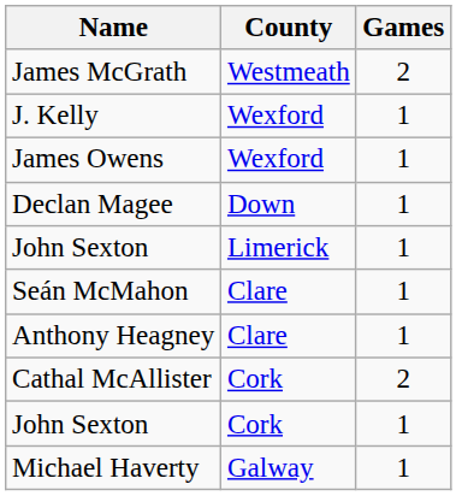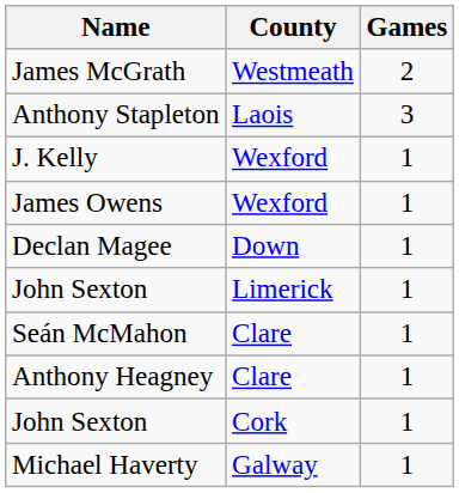 <table class="wikitable sortable">
 <tr>
 <th>Name</th>
 <th>County</th>
 <th>Games</th>
 </tr>
 <tr>
 <td>James McGrath</td>
 <td><a href='#'>Westmeath</a></td>
 <td align="center">2</td>
+</tr>
+<tr>
+<td>Anthony Stapleton</td>
+<td><a href='#'>Laois</a></td>
+<td align="center">3</td>
 </tr>
 <tr>
 <td>J. Kelly</td>
 <td><a href='#'>Wexford</a></td>
 <td align="center">1</td>
 </tr>
 <tr>
 <td>James Owens</td>
 <td><a href='#'>Wexford</a></td>
 <td align="center">1</td>
 </tr>
 <tr>
 <td>Declan Magee</td>
 <td><a href='#'>Down</a></td>
 <td align="center">1</td>
 </tr>
 <tr>
 <td>John Sexton</td>
 <td><a href='#'>Limerick</a></td>
 <td align="center">1</td>
 </tr>
 <tr>
 <td>Seán McMahon</td>
 <td><a href='#'>Clare</a></td>
 <td align="center">1</td>
 </tr>
 <tr>
 <td>Anthony Heagney</td>
 <td><a href='#'>Clare</a></td>
 <td align="center">1</td>
 </tr>
 <tr>
-<td>Cathal McAllister</td>
-<td><a href='#'>Cork</a></td>
-<td align="center">2</td>
-</tr>
-<tr>
 <td>John Sexton</td>
 <td><a href='#'>Cork</a></td>
 <td align="center">1</td>
 </tr>
 <tr>
 <td>Michael Haverty</td>
 <td><a href='#'>Galway</a></td>
 <td align="center">1</td>
 </tr>
 </table>
